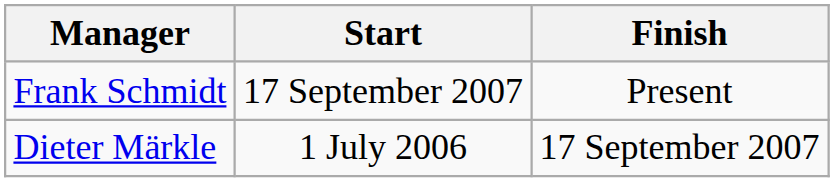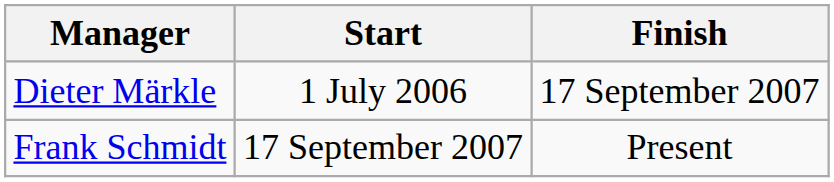 <table class="wikitable">
 <tr>
 <th>Manager</th>
 <th>Start</th>
 <th>Finish</th>
 </tr>
 <tr align="center">
+<td align="left"><a href='#'>Dieter Märkle</a></td>
+<td>1 July 2006</td>
+<td>17 September 2007</td>
+</tr>
+<tr align="center">
 <td align="left"><a href='#'>Frank Schmidt</a></td>
 <td>17 September 2007</td>
 <td>Present</td>
 </tr>
-<tr align="center">
-<td align="left"><a href='#'>Dieter Märkle</a></td>
-<td>1 July 2006</td>
-<td>17 September 2007</td>
-</tr>
 </table>
